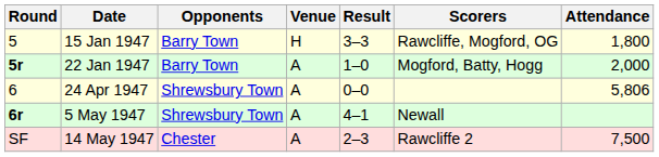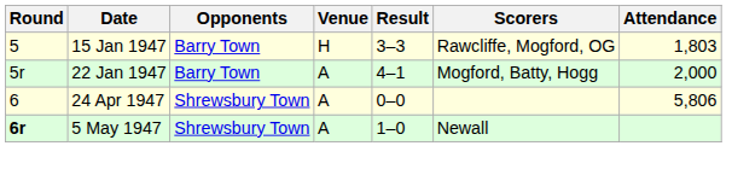 <table class=wikitable>
 <tr>
 <th>Round</th>
 <th>Date</th>
 <th>Opponents</th>
 <th>Venue</th>
 <th>Result</th>
 <th>Scorers</th>
 <th>Attendance</th>
 </tr>
 <tr bgcolor="#ffffdd">
 <td>5</td>
 <td>15 Jan 1947</td>
 <td><a href='#'>Barry Town</a></td>
 <td>H</td>
 <td>3–3</td>
 <td>Rawcliffe, Mogford, OG</td>
-<td align="right">1,800</td>
+<td align="right">1,803</td>
 </tr>
 <tr bgcolor="#ddffdd">
-<td><strong>5r</strong></td>
+<td>5r</td>
 <td>22 Jan 1947</td>
 <td><a href='#'>Barry Town</a></td>
 <td>A</td>
-<td>1–0</td>
+<td>4–1</td>
 <td>Mogford, Batty, Hogg</td>
 <td align="right">2,000</td>
 </tr>
 <tr bgcolor="#ffffdd">
 <td>6</td>
 <td>24 Apr 1947</td>
 <td><a href='#'>Shrewsbury Town</a></td>
 <td>A</td>
 <td>0–0</td>
 <td></td>
 <td align="right">5,806</td>
 </tr>
 <tr bgcolor="#ddffdd">
 <td><strong>6r</strong></td>
 <td>5 May 1947</td>
 <td><a href='#'>Shrewsbury Town</a></td>
 <td>A</td>
-<td>4–1</td>
+<td>1–0</td>
 <td>Newall</td>
 <td></td>
 </tr>
-<tr bgcolor="#ffdddd">
-<td>SF</td>
-<td>14 May 1947</td>
-<td><a href='#'>Chester</a></td>
-<td>A</td>
-<td>2–3</td>
-<td>Rawcliffe 2</td>
-<td align="right">7,500</td>
-</tr>
 </table>
